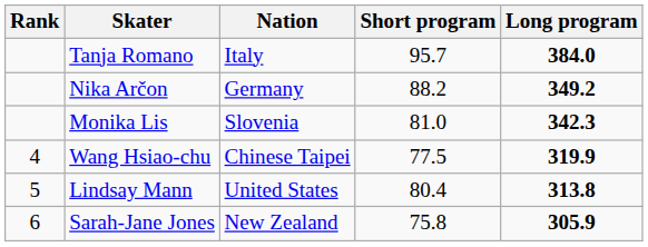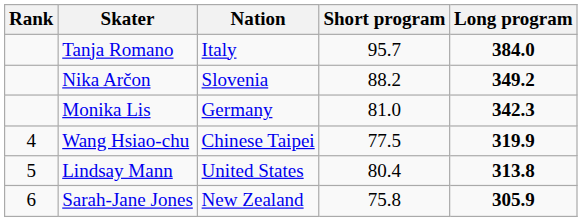 <table class="wikitable" style="text-align:center">
 <tr>
 <th>Rank</th>
 <th>Skater</th>
 <th>Nation</th>
 <th>Short program</th>
 <th>Long program</th>
 </tr>
 <tr>
 <td></td>
 <td align=left><a href='#'>Tanja Romano</a></td>
 <td align=left> <a href='#'>Italy</a></td>
 <td>95.7</td>
 <td><strong>384.0</strong></td>
 </tr>
 <tr>
 <td></td>
 <td align=left><a href='#'>Nika Arčon</a></td>
-<td align=left> <a href='#'>Germany</a></td>
+<td align=left> <a href='#'>Slovenia</a></td>
 <td>88.2</td>
 <td><strong>349.2</strong></td>
 </tr>
 <tr>
 <td></td>
 <td align=left><a href='#'>Monika Lis</a></td>
-<td align=left> <a href='#'>Slovenia</a></td>
+<td align=left> <a href='#'>Germany</a></td>
 <td>81.0</td>
 <td><strong>342.3</strong></td>
 </tr>
 <tr>
 <td>4</td>
 <td align=left><a href='#'>Wang Hsiao-chu</a></td>
 <td align=left> <a href='#'>Chinese Taipei</a></td>
 <td>77.5</td>
 <td><strong>319.9</strong></td>
 </tr>
 <tr>
 <td>5</td>
 <td align=left><a href='#'>Lindsay Mann</a></td>
 <td align=left> <a href='#'>United States</a></td>
 <td>80.4</td>
 <td><strong>313.8</strong></td>
 </tr>
 <tr>
 <td>6</td>
 <td align=left><a href='#'>Sarah-Jane Jones</a></td>
 <td align=left> <a href='#'>New Zealand</a></td>
 <td>75.8</td>
 <td><strong>305.9</strong></td>
 </tr>
 </table>
